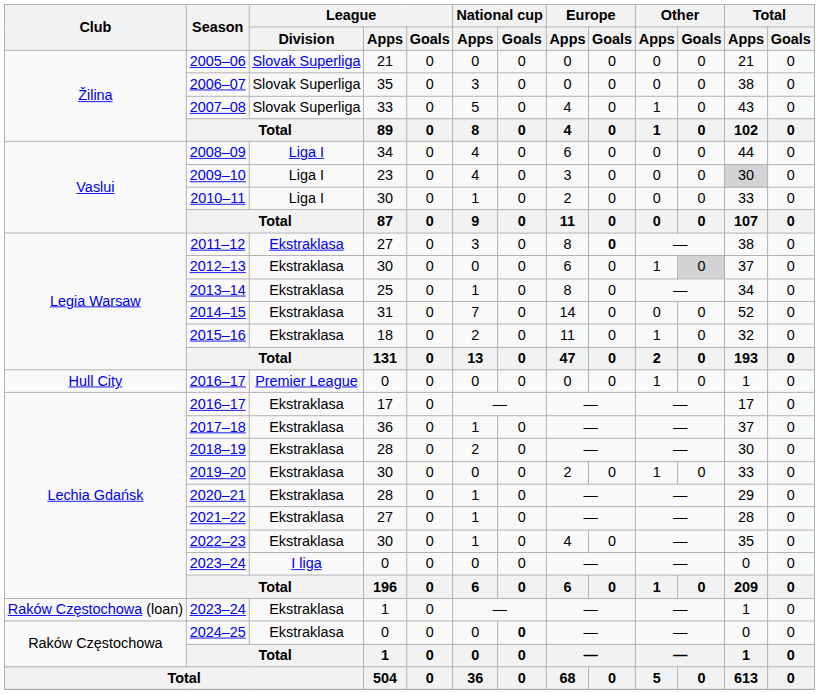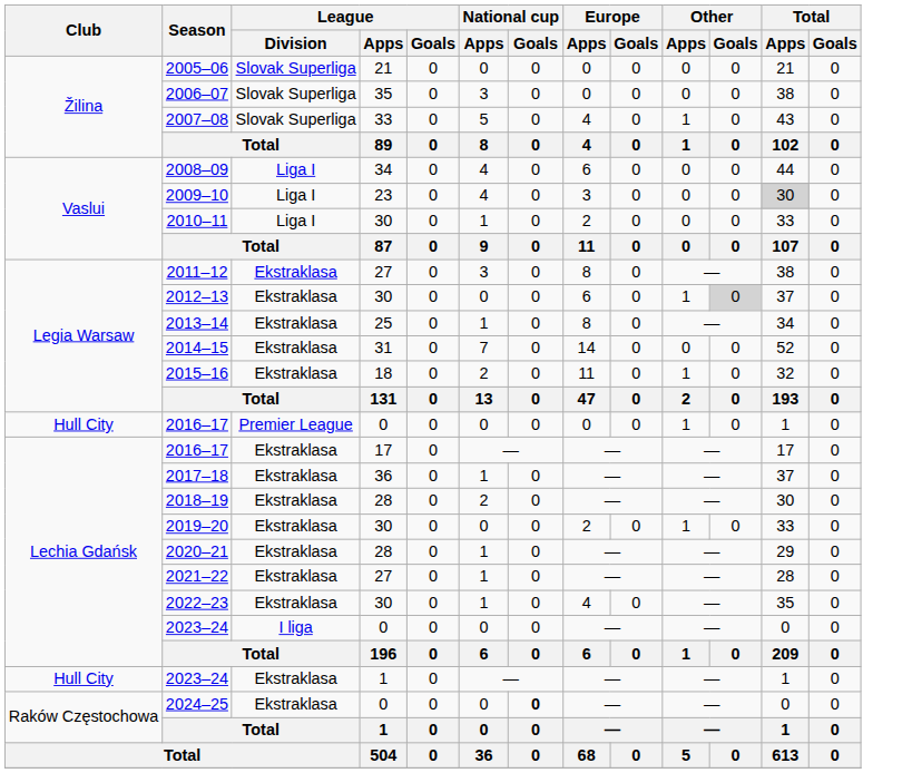 <table class="wikitable" style="text-align: center;">
 <tr>
 <th rowspan="2">Club</th>
 <th rowspan="2">Season</th>
 <th colspan="3">League</th>
 <th colspan="2">National cup</th>
 <th colspan="2">Europe</th>
 <th colspan="2">Other</th>
 <th colspan="2">Total</th>
 </tr>
 <tr>
 <th>Division</th>
 <th>Apps</th>
 <th>Goals</th>
 <th>Apps</th>
 <th>Goals</th>
 <th>Apps</th>
 <th>Goals</th>
 <th>Apps</th>
 <th>Goals</th>
 <th>Apps</th>
 <th>Goals</th>
 </tr>
 <tr>
 <td rowspan="4"><a href='#'>Žilina</a></td>
 <td><a href='#'>2005–06</a></td>
 <td><a href='#'>Slovak Superliga</a></td>
 <td>21</td>
 <td>0</td>
 <td>0</td>
 <td>0</td>
 <td>0</td>
 <td>0</td>
 <td>0</td>
 <td>0</td>
 <td>21</td>
 <td>0</td>
 </tr>
 <tr>
 <td><a href='#'>2006–07</a></td>
 <td>Slovak Superliga</td>
 <td>35</td>
 <td>0</td>
 <td>3</td>
 <td>0</td>
 <td>0</td>
 <td>0</td>
 <td>0</td>
 <td>0</td>
 <td>38</td>
 <td>0</td>
 </tr>
 <tr>
 <td><a href='#'>2007–08</a></td>
 <td>Slovak Superliga</td>
 <td>33</td>
 <td>0</td>
 <td>5</td>
 <td>0</td>
 <td>4</td>
 <td>0</td>
 <td>1</td>
 <td>0</td>
 <td>43</td>
 <td>0</td>
 </tr>
 <tr>
 <th colspan="2">Total</th>
 <th>89</th>
 <th>0</th>
 <th>8</th>
 <th>0</th>
 <th>4</th>
 <th>0</th>
 <th>1</th>
 <th>0</th>
 <th>102</th>
 <th>0</th>
 </tr>
 <tr>
 <td rowspan="4"><a href='#'>Vaslui</a></td>
 <td><a href='#'>2008–09</a></td>
 <td><a href='#'>Liga I</a></td>
 <td>34</td>
 <td>0</td>
 <td>4</td>
 <td>0</td>
 <td>6</td>
 <td>0</td>
 <td>0</td>
 <td>0</td>
 <td>44</td>
 <td>0</td>
 </tr>
 <tr>
 <td><a href='#'>2009–10</a></td>
 <td>Liga I</td>
 <td>23</td>
 <td>0</td>
 <td>4</td>
 <td>0</td>
 <td>3</td>
 <td>0</td>
 <td>0</td>
 <td>0</td>
 <td style="background: lightgrey;">30</td>
 <td>0</td>
 </tr>
 <tr>
 <td><a href='#'>2010–11</a></td>
 <td>Liga I</td>
 <td>30</td>
 <td>0</td>
 <td>1</td>
 <td>0</td>
 <td>2</td>
 <td>0</td>
 <td>0</td>
 <td>0</td>
 <td>33</td>
 <td>0</td>
 </tr>
 <tr>
 <th colspan="2">Total</th>
 <th>87</th>
 <th>0</th>
 <th>9</th>
 <th>0</th>
 <th>11</th>
 <th>0</th>
 <th>0</th>
 <th>0</th>
 <th>107</th>
 <th>0</th>
 </tr>
 <tr>
 <td rowspan="6"><a href='#'>Legia Warsaw</a></td>
 <td><a href='#'>2011–12</a></td>
 <td><a href='#'>Ekstraklasa</a></td>
 <td>27</td>
 <td>0</td>
 <td>3</td>
 <td>0</td>
 <td>8</td>
-<td><strong>0</strong></td>
+<td>0</td>
 <td colspan="2">—</td>
 <td>38</td>
 <td>0</td>
 </tr>
 <tr>
 <td><a href='#'>2012–13</a></td>
 <td>Ekstraklasa</td>
 <td>30</td>
 <td>0</td>
 <td>0</td>
 <td>0</td>
 <td>6</td>
 <td>0</td>
 <td>1</td>
 <td style="background: lightgrey;">0</td>
 <td>37</td>
 <td>0</td>
 </tr>
 <tr>
 <td><a href='#'>2013–14</a></td>
 <td>Ekstraklasa</td>
 <td>25</td>
 <td>0</td>
 <td>1</td>
 <td>0</td>
 <td>8</td>
 <td>0</td>
 <td colspan="2">—</td>
 <td>34</td>
 <td>0</td>
 </tr>
 <tr>
 <td><a href='#'>2014–15</a></td>
 <td>Ekstraklasa</td>
 <td>31</td>
 <td>0</td>
 <td>7</td>
 <td>0</td>
 <td>14</td>
 <td>0</td>
 <td>0</td>
 <td>0</td>
 <td>52</td>
 <td>0</td>
 </tr>
 <tr>
 <td><a href='#'>2015–16</a></td>
 <td>Ekstraklasa</td>
 <td>18</td>
 <td>0</td>
 <td>2</td>
 <td>0</td>
 <td>11</td>
 <td>0</td>
 <td>1</td>
 <td>0</td>
 <td>32</td>
 <td>0</td>
 </tr>
 <tr>
 <th colspan="2">Total</th>
 <th>131</th>
 <th>0</th>
 <th>13</th>
 <th>0</th>
 <th>47</th>
 <th>0</th>
 <th>2</th>
 <th>0</th>
 <th>193</th>
 <th>0</th>
 </tr>
 <tr>
 <td rowspan="1"><a href='#'>Hull City</a></td>
 <td><a href='#'>2016–17</a></td>
 <td><a href='#'>Premier League</a></td>
 <td>0</td>
 <td>0</td>
 <td>0</td>
 <td>0</td>
 <td>0</td>
 <td>0</td>
 <td>1</td>
 <td>0</td>
 <td>1</td>
 <td>0</td>
 </tr>
 <tr>
 <td rowspan="9"><a href='#'>Lechia Gdańsk</a></td>
 <td><a href='#'>2016–17</a></td>
 <td>Ekstraklasa</td>
 <td>17</td>
 <td>0</td>
 <td colspan="2">—</td>
 <td colspan="2">—</td>
 <td colspan="2">—</td>
 <td>17</td>
 <td>0</td>
 </tr>
 <tr>
 <td><a href='#'>2017–18</a></td>
 <td>Ekstraklasa</td>
 <td>36</td>
 <td>0</td>
 <td>1</td>
 <td>0</td>
 <td colspan="2">—</td>
 <td colspan="2">—</td>
 <td>37</td>
 <td>0</td>
 </tr>
 <tr>
 <td><a href='#'>2018–19</a></td>
 <td>Ekstraklasa</td>
 <td>28</td>
 <td>0</td>
 <td>2</td>
 <td>0</td>
 <td colspan="2">—</td>
 <td colspan="2">—</td>
 <td>30</td>
 <td>0</td>
 </tr>
 <tr>
 <td><a href='#'>2019–20</a></td>
 <td>Ekstraklasa</td>
 <td>30</td>
 <td>0</td>
 <td>0</td>
 <td>0</td>
 <td>2</td>
 <td>0</td>
 <td>1</td>
 <td>0</td>
 <td>33</td>
 <td>0</td>
 </tr>
 <tr>
 <td><a href='#'>2020–21</a></td>
 <td>Ekstraklasa</td>
 <td>28</td>
 <td>0</td>
 <td>1</td>
 <td>0</td>
 <td colspan="2">—</td>
 <td colspan="2">—</td>
 <td>29</td>
 <td>0</td>
 </tr>
 <tr>
 <td><a href='#'>2021–22</a></td>
 <td>Ekstraklasa</td>
 <td>27</td>
 <td>0</td>
 <td>1</td>
 <td>0</td>
 <td colspan="2">—</td>
 <td colspan="2">—</td>
 <td>28</td>
 <td>0</td>
 </tr>
 <tr>
 <td><a href='#'>2022–23</a></td>
 <td>Ekstraklasa</td>
 <td>30</td>
 <td>0</td>
 <td>1</td>
 <td>0</td>
 <td>4</td>
 <td>0</td>
 <td colspan="2">—</td>
 <td>35</td>
 <td>0</td>
 </tr>
 <tr>
 <td><a href='#'>2023–24</a></td>
 <td><a href='#'>I liga</a></td>
 <td>0</td>
 <td>0</td>
 <td>0</td>
 <td>0</td>
 <td colspan="2">—</td>
 <td colspan="2">—</td>
 <td>0</td>
 <td>0</td>
 </tr>
 <tr>
 <th colspan="2">Total</th>
 <th>196</th>
 <th>0</th>
 <th>6</th>
 <th>0</th>
 <th>6</th>
 <th>0</th>
 <th>1</th>
 <th>0</th>
 <th>209</th>
 <th>0</th>
 </tr>
 <tr>
-<td rowspan="1"><a href='#'>Raków Częstochowa</a> (loan)</td>
+<td rowspan="1"><a href='#'>Hull City</a></td>
 <td><a href='#'>2023–24</a></td>
 <td>Ekstraklasa</td>
 <td>1</td>
 <td>0</td>
 <td colspan="2">—</td>
 <td colspan="2">—</td>
 <td colspan="2">—</td>
 <td>1</td>
 <td>0</td>
 </tr>
 <tr>
 <td rowspan="2">Raków Częstochowa</td>
 <td><a href='#'>2024–25</a></td>
 <td>Ekstraklasa</td>
 <td>0</td>
 <td>0</td>
 <td>0</td>
 <td><strong>0</strong></td>
 <td colspan="2">—</td>
 <td colspan="2">—</td>
 <td>0</td>
 <td>0</td>
 </tr>
 <tr>
 <th colspan="2">Total</th>
 <th>1</th>
 <th>0</th>
 <th>0</th>
 <th>0</th>
 <th colspan="2">—</th>
 <th colspan="2">—</th>
 <th>1</th>
 <th>0</th>
 </tr>
 <tr>
 <th colspan="3">Total</th>
 <th>504</th>
 <th>0</th>
 <th>36</th>
 <th>0</th>
 <th>68</th>
 <th>0</th>
 <th>5</th>
 <th>0</th>
 <th>613</th>
 <th>0</th>
 </tr>
 <tr>
 </tr>
 </table>
